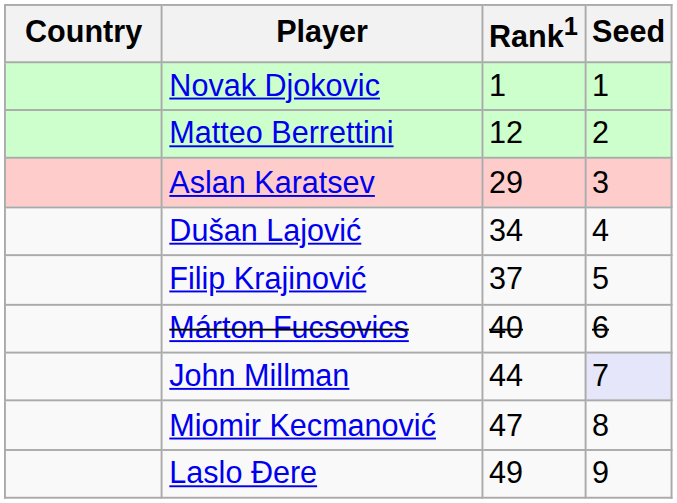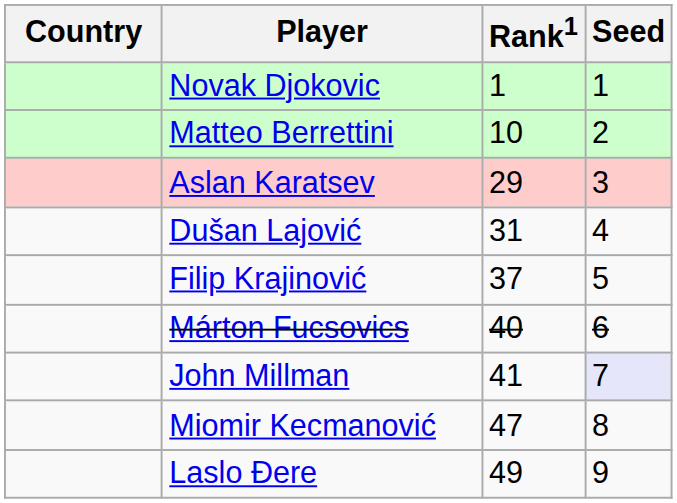 <table class=wikitable>
 <tr>
 <th width="75">Country</th>
 <th width="160">Player</th>
 <th>Rank<sup>1</sup></th>
 <th>Seed</th>
 </tr>
 <tr style="background:#cfc;">
 <td></td>
 <td><a href='#'>Novak Djokovic</a></td>
 <td>1</td>
 <td>1</td>
 </tr>
 <tr style="background:#cfc;">
 <td></td>
 <td><a href='#'>Matteo Berrettini</a></td>
-<td>12</td>
+<td>10</td>
 <td>2</td>
 </tr>
 <tr style="background:#fcc;">
 <td></td>
 <td><a href='#'>Aslan Karatsev</a></td>
 <td>29</td>
 <td>3</td>
 </tr>
 <tr>
 <td></td>
 <td><a href='#'>Dušan Lajović</a></td>
-<td>34</td>
+<td>31</td>
 <td>4</td>
 </tr>
 <tr>
 <td></td>
 <td><a href='#'>Filip Krajinović</a></td>
 <td>37</td>
 <td>5</td>
 </tr>
 <tr>
 <td><s></s></td>
 <td><s><a href='#'>Márton Fucsovics</a></s></td>
 <td><s>40</s></td>
 <td><s>6</s></td>
 </tr>
 <tr>
 <td></td>
 <td><a href='#'>John Millman</a></td>
-<td>44</td>
+<td>41</td>
 <td style="background: lavender;">7</td>
 </tr>
 <tr>
 <td></td>
 <td><a href='#'>Miomir Kecmanović</a></td>
 <td>47</td>
 <td>8</td>
 </tr>
 <tr>
 <td></td>
 <td><a href='#'>Laslo Đere</a></td>
 <td>49</td>
 <td>9</td>
 </tr>
 </table>
